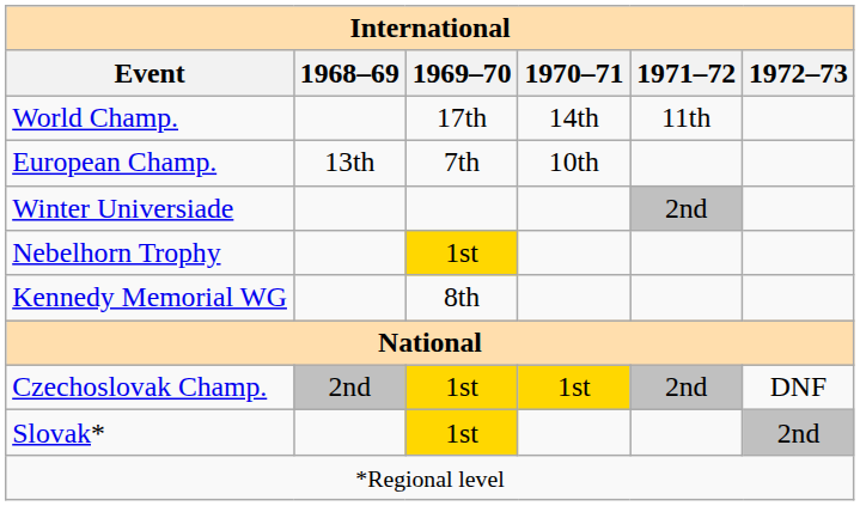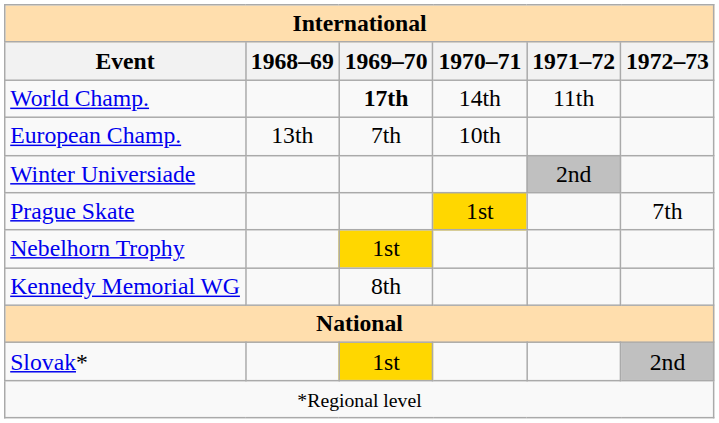 <table class="wikitable" style="text-align:center">
 <tr>
 <th style="background-color: #ffdead; " colspan=6 align=center>International</th>
 </tr>
 <tr>
 <th>Event</th>
 <th>1968–69</th>
 <th>1969–70</th>
 <th>1970–71</th>
 <th>1971–72</th>
 <th>1972–73</th>
 </tr>
 <tr>
 <td align=left><a href='#'>World Champ.</a></td>
 <td></td>
-<td>17th</td>
+<td><strong>17th</strong></td>
 <td>14th</td>
 <td>11th</td>
 <td></td>
 </tr>
 <tr>
 <td align=left><a href='#'>European Champ.</a></td>
 <td>13th</td>
 <td>7th</td>
 <td>10th</td>
 <td></td>
 <td></td>
 </tr>
 <tr>
 <td align=left><a href='#'>Winter Universiade</a></td>
 <td></td>
 <td></td>
 <td></td>
 <td bgcolor=silver>2nd</td>
 <td></td>
 </tr>
 <tr>
+<td align=left><a href='#'>Prague Skate</a></td>
+<td></td>
+<td></td>
+<td bgcolor=gold>1st</td>
+<td></td>
+<td>7th</td>
+</tr>
+<tr>
 <td align=left><a href='#'>Nebelhorn Trophy</a></td>
 <td></td>
 <td bgcolor=gold>1st</td>
 <td></td>
 <td></td>
 <td></td>
 </tr>
 <tr>
 <td align=left><a href='#'>Kennedy Memorial WG</a></td>
 <td></td>
 <td>8th</td>
 <td></td>
 <td></td>
 <td></td>
 </tr>
 <tr>
 <th style="background-color: #ffdead; " colspan=6 align=center>National</th>
 </tr>
 <tr>
-<td align=left><a href='#'>Czechoslovak Champ.</a></td>
-<td bgcolor=silver>2nd</td>
-<td bgcolor=gold>1st</td>
-<td bgcolor=gold>1st</td>
-<td bgcolor=silver>2nd</td>
-<td>DNF</td>
-</tr>
-<tr>
 <td align=left><a href='#'>Slovak</a>*</td>
 <td></td>
 <td bgcolor=gold>1st</td>
 <td></td>
 <td></td>
 <td bgcolor=silver>2nd</td>
 </tr>
 <tr>
 <td colspan=6 align=center><small> *Regional level </small></td>
 </tr>
 </table>
